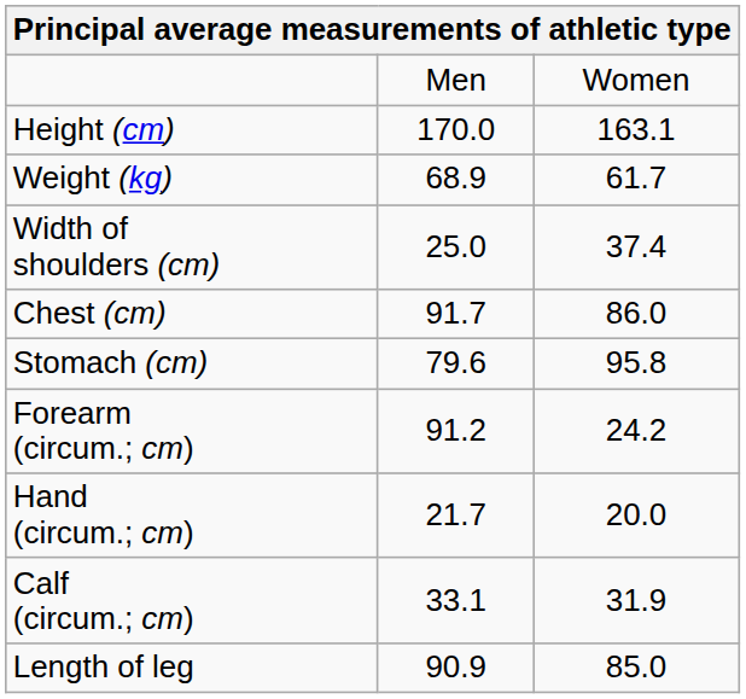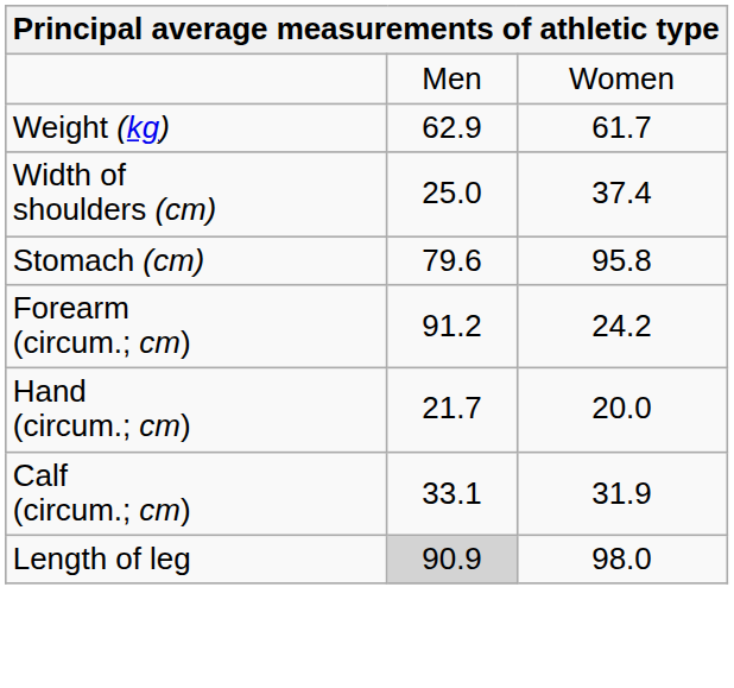 <table class="wikitable">
 <tr>
 <th colspan="3" style="text-align: center; font-weight: bold;">Principal average measurements of athletic type</th>
 </tr>
 <tr>
 <td></td>
 <td style="text-align: center;">Men</td>
 <td style="text-align: center;">Women</td>
 </tr>
 <tr>
-<td>Height <em>(<a href='#'>cm</a>)</em></td>
-<td style="text-align: center;">170.0</td>
-<td style="text-align: center;">163.1</td>
-</tr>
-<tr>
 <td>Weight <em>(<a href='#'>kg</a>)</em></td>
-<td style="text-align: center;">68.9</td>
+<td style="text-align: center;">62.9</td>
 <td style="text-align: center;">61.7</td>
 </tr>
 <tr>
 <td>Width of<br>shoulders <em>(cm)</em></td>
 <td style="text-align: center;">25.0</td>
 <td style="text-align: center;">37.4</td>
-</tr>
-<tr>
-<td>Chest <em>(cm)</em></td>
-<td style="text-align: center;">91.7</td>
-<td style="text-align: center;">86.0</td>
 </tr>
 <tr>
 <td>Stomach <em>(cm)</em></td>
 <td style="text-align: center;">79.6</td>
 <td style="text-align: center;">95.8</td>
 </tr>
 <tr>
 <td>Forearm<br>(circum.; <em>cm</em>)</td>
 <td style="text-align: center;">91.2</td>
 <td style="text-align: center;">24.2</td>
 </tr>
 <tr>
 <td>Hand<br>(circum.; <em>cm</em>)</td>
 <td style="text-align: center;">21.7</td>
 <td style="text-align: center;">20.0</td>
 </tr>
 <tr>
 <td>Calf<br>(circum.; <em>cm</em>)</td>
 <td style="text-align: center;">33.1</td>
 <td style="text-align: center;">31.9</td>
 </tr>
 <tr>
 <td>Length of leg</td>
-<td style="text-align: center;">90.9</td>
-<td style="text-align: center;">85.0</td>
+<td style="background: lightgrey; text-align: center;">90.9</td>
+<td style="text-align: center;">98.0</td>
 </tr>
 </table>
